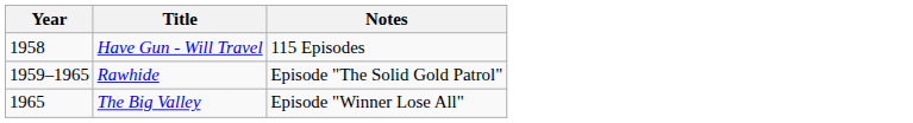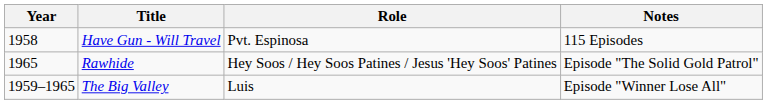 <table class="wikitable plainrowheaders sortable">
 <tr>
 <th scope="col">Year</th>
 <th scope="col">Title</th>
+<th scope="col">Role</th>
 <th scope="col" class="unsortable">Notes</th>
 </tr>
 <tr>
 <td>1958</td>
 <td><em><a href='#'>Have Gun - Will Travel</a></em></td>
+<td>Pvt. Espinosa</td>
 <td>115 Episodes</td>
 </tr>
 <tr>
-<td>1959–1965</td>
+<td>1965</td>
 <td><em><a href='#'>Rawhide</a></em></td>
+<td>Hey Soos / Hey Soos Patines / Jesus 'Hey Soos' Patines</td>
 <td>Episode "The Solid Gold Patrol"</td>
 </tr>
 <tr>
-<td>1965</td>
+<td>1959–1965</td>
 <td><em><a href='#'>The Big Valley</a></em></td>
+<td>Luis</td>
 <td>Episode "Winner Lose All"</td>
 </tr>
 </table>
